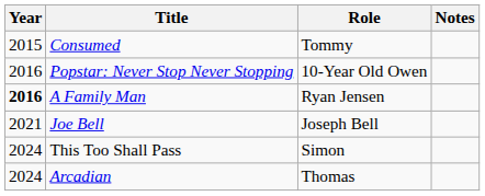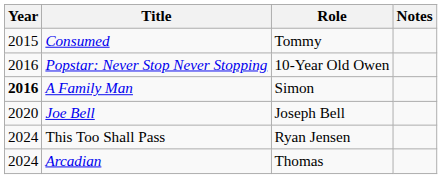 <table class="wikitable sortable">
 <tr>
 <th>Year</th>
 <th>Title</th>
 <th>Role</th>
 <th class="unsortable">Notes</th>
 </tr>
 <tr>
 <td>2015</td>
 <td><em><a href='#'>Consumed</a></em></td>
 <td>Tommy</td>
 <td></td>
 </tr>
 <tr>
 <td>2016</td>
 <td><em><a href='#'>Popstar: Never Stop Never Stopping</a></em></td>
 <td>10-Year Old Owen</td>
 <td></td>
 </tr>
 <tr>
 <td><strong>2016</strong></td>
 <td><em><a href='#'>A Family Man</a></em></td>
-<td>Ryan Jensen</td>
+<td>Simon</td>
 <td></td>
 </tr>
 <tr>
-<td>2021</td>
+<td>2020</td>
 <td><em><a href='#'>Joe Bell</a></em></td>
 <td>Joseph Bell</td>
 <td></td>
 </tr>
 <tr>
 <td>2024</td>
 <td>This Too Shall Pass</td>
-<td>Simon</td>
+<td>Ryan Jensen</td>
 <td></td>
 </tr>
 <tr>
 <td>2024</td>
 <td><em><a href='#'>Arcadian</a></em></td>
 <td>Thomas</td>
 <td></td>
 </tr>
 </table>
